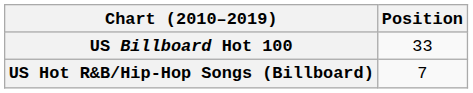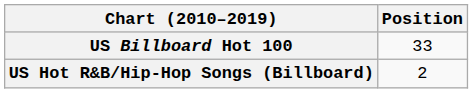 <table class="wikitable sortable plainrowheaders" style="text-align:center">
 <tr>
 <th scope="col">Chart (2010–2019)</th>
 <th scope="col">Position</th>
 </tr>
 <tr>
 <th scope="row">US <em>Billboard</em> Hot 100</th>
 <td>33</td>
 </tr>
 <tr>
 <th scope="row">US Hot R&B/Hip-Hop Songs (Billboard)</th>
-<td>7</td>
+<td>2</td>
 </tr>
 </table>
